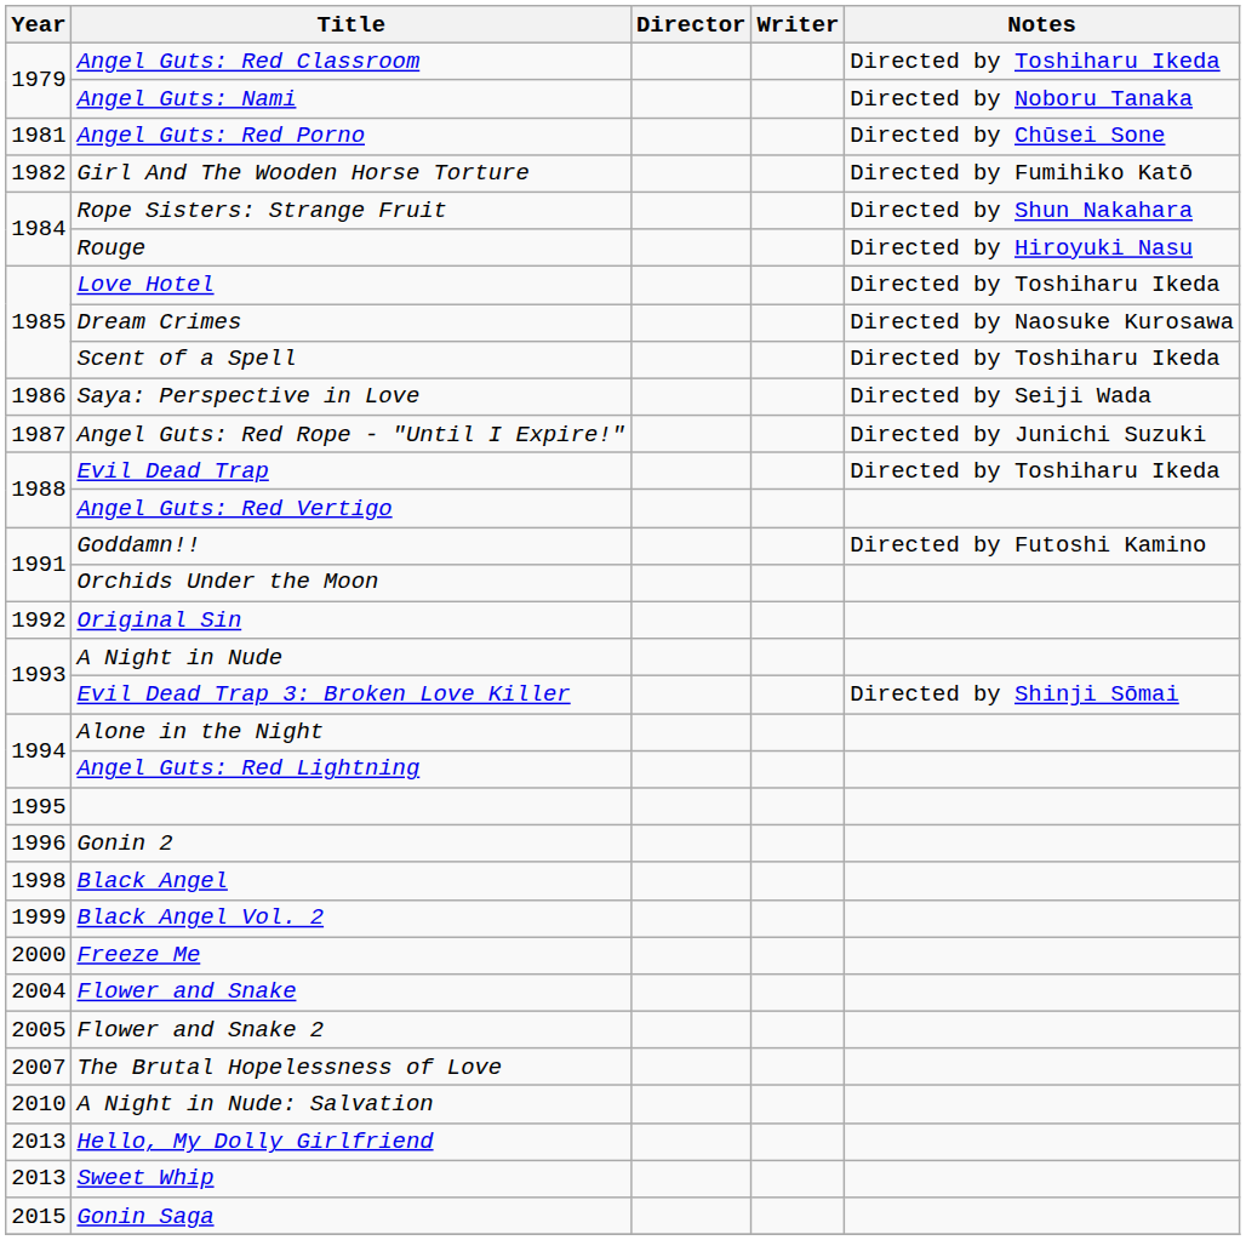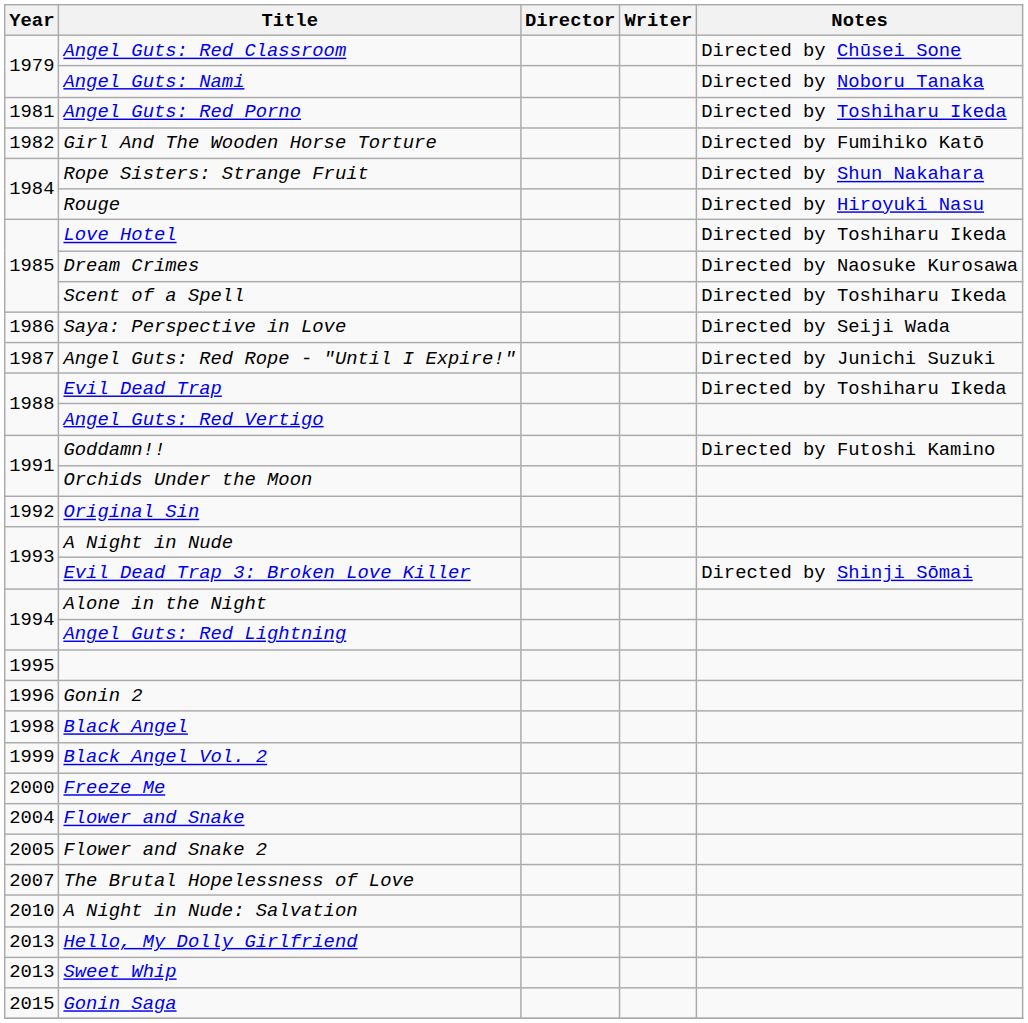 <table class="wikitable">
 <tr>
 <th>Year</th>
 <th>Title</th>
 <th>Director</th>
 <th>Writer</th>
 <th>Notes</th>
 </tr>
 <tr>
 <td rowspan=2>1979</td>
 <td><em><a href='#'>Angel Guts: Red Classroom</a></em></td>
 <td></td>
 <td></td>
-<td>Directed by <a href='#'>Toshiharu Ikeda</a></td>
+<td>Directed by <a href='#'>Chūsei Sone</a></td>
 </tr>
 <tr>
 <td><em><a href='#'>Angel Guts: Nami</a></em></td>
 <td></td>
 <td></td>
 <td>Directed by <a href='#'>Noboru Tanaka</a></td>
 </tr>
 <tr>
 <td>1981</td>
 <td><em><a href='#'>Angel Guts: Red Porno</a></em></td>
 <td></td>
 <td></td>
-<td>Directed by <a href='#'>Chūsei Sone</a></td>
+<td>Directed by <a href='#'>Toshiharu Ikeda</a></td>
 </tr>
 <tr>
 <td>1982</td>
 <td><em>Girl And The Wooden Horse Torture</em></td>
 <td></td>
 <td></td>
 <td>Directed by Fumihiko Katō</td>
 </tr>
 <tr>
 <td rowspan=2>1984</td>
 <td><em>Rope Sisters: Strange Fruit</em></td>
 <td></td>
 <td></td>
 <td>Directed by <a href='#'>Shun Nakahara</a></td>
 </tr>
 <tr>
 <td><em>Rouge</em></td>
 <td></td>
 <td></td>
 <td>Directed by <a href='#'>Hiroyuki Nasu</a></td>
 </tr>
 <tr>
 <td rowspan=3>1985</td>
 <td><em><a href='#'>Love Hotel</a></em></td>
 <td></td>
 <td></td>
 <td>Directed by Toshiharu Ikeda</td>
 </tr>
 <tr>
 <td><em>Dream Crimes</em></td>
 <td></td>
 <td></td>
 <td>Directed by Naosuke Kurosawa</td>
 </tr>
 <tr>
 <td><em>Scent of a Spell</em></td>
 <td></td>
 <td></td>
 <td>Directed by Toshiharu Ikeda</td>
 </tr>
 <tr>
 <td>1986</td>
 <td><em>Saya: Perspective in Love</em></td>
 <td></td>
 <td></td>
 <td>Directed by Seiji Wada</td>
 </tr>
 <tr>
 <td>1987</td>
 <td><em>Angel Guts: Red Rope - "Until I Expire!"</em></td>
 <td></td>
 <td></td>
 <td>Directed by Junichi Suzuki</td>
 </tr>
 <tr>
 <td rowspan=2>1988</td>
 <td><em><a href='#'>Evil Dead Trap</a></em></td>
 <td></td>
 <td></td>
 <td>Directed by Toshiharu Ikeda</td>
 </tr>
 <tr>
 <td><em><a href='#'>Angel Guts: Red Vertigo</a></em></td>
 <td></td>
 <td></td>
 <td></td>
 </tr>
 <tr>
 <td rowspan=2>1991</td>
 <td><em>Goddamn!!</em></td>
 <td></td>
 <td></td>
 <td>Directed by Futoshi Kamino</td>
 </tr>
 <tr>
 <td><em>Orchids Under the Moon</em></td>
 <td></td>
 <td></td>
 <td></td>
 </tr>
 <tr>
 <td>1992</td>
 <td><em><a href='#'>Original Sin</a></em></td>
 <td></td>
 <td></td>
 <td></td>
 </tr>
 <tr>
 <td rowspan=2>1993</td>
 <td><em>A Night in Nude</em></td>
 <td></td>
 <td></td>
 <td></td>
 </tr>
 <tr>
 <td><em><a href='#'>Evil Dead Trap 3: Broken Love Killer</a></em></td>
 <td></td>
 <td></td>
 <td>Directed by <a href='#'>Shinji Sōmai</a></td>
 </tr>
 <tr>
 <td rowspan=2>1994</td>
 <td><em>Alone in the Night</em></td>
 <td></td>
 <td></td>
 <td></td>
 </tr>
 <tr>
 <td><a href='#'><em>Angel Guts: Red Lightning</em></a></td>
 <td></td>
 <td></td>
 <td></td>
 </tr>
 <tr>
 <td>1995</td>
 <td></td>
 <td></td>
 <td></td>
 <td></td>
 </tr>
 <tr>
 <td>1996</td>
 <td><em>Gonin 2</em></td>
 <td></td>
 <td></td>
 <td></td>
 </tr>
 <tr>
 <td>1998</td>
 <td><em><a href='#'>Black Angel</a></em></td>
 <td></td>
 <td></td>
 <td></td>
 </tr>
 <tr>
 <td>1999</td>
 <td><em><a href='#'>Black Angel Vol. 2</a></em></td>
 <td></td>
 <td></td>
 <td></td>
 </tr>
 <tr>
 <td>2000</td>
 <td><em><a href='#'>Freeze Me</a></em></td>
 <td></td>
 <td></td>
 <td></td>
 </tr>
 <tr>
 <td>2004</td>
 <td><em><a href='#'>Flower and Snake</a></em></td>
 <td></td>
 <td></td>
 <td></td>
 </tr>
 <tr>
 <td>2005</td>
 <td><em>Flower and Snake 2</em></td>
 <td></td>
 <td></td>
 <td></td>
 </tr>
 <tr>
 <td>2007</td>
 <td><em>The Brutal Hopelessness of Love</em></td>
 <td></td>
 <td></td>
 <td></td>
 </tr>
 <tr>
 <td>2010</td>
 <td><em>A Night in Nude: Salvation</em></td>
 <td></td>
 <td></td>
 <td></td>
 </tr>
 <tr>
 <td>2013</td>
 <td><em><a href='#'>Hello, My Dolly Girlfriend</a></em></td>
 <td></td>
 <td></td>
 <td></td>
 </tr>
 <tr>
 <td>2013</td>
 <td><em><a href='#'>Sweet Whip</a></em></td>
 <td></td>
 <td></td>
 <td></td>
 </tr>
 <tr>
 <td>2015</td>
 <td><em><a href='#'>Gonin Saga</a></em></td>
 <td></td>
 <td></td>
 <td></td>
 </tr>
 <tr>
 </tr>
 </table>
